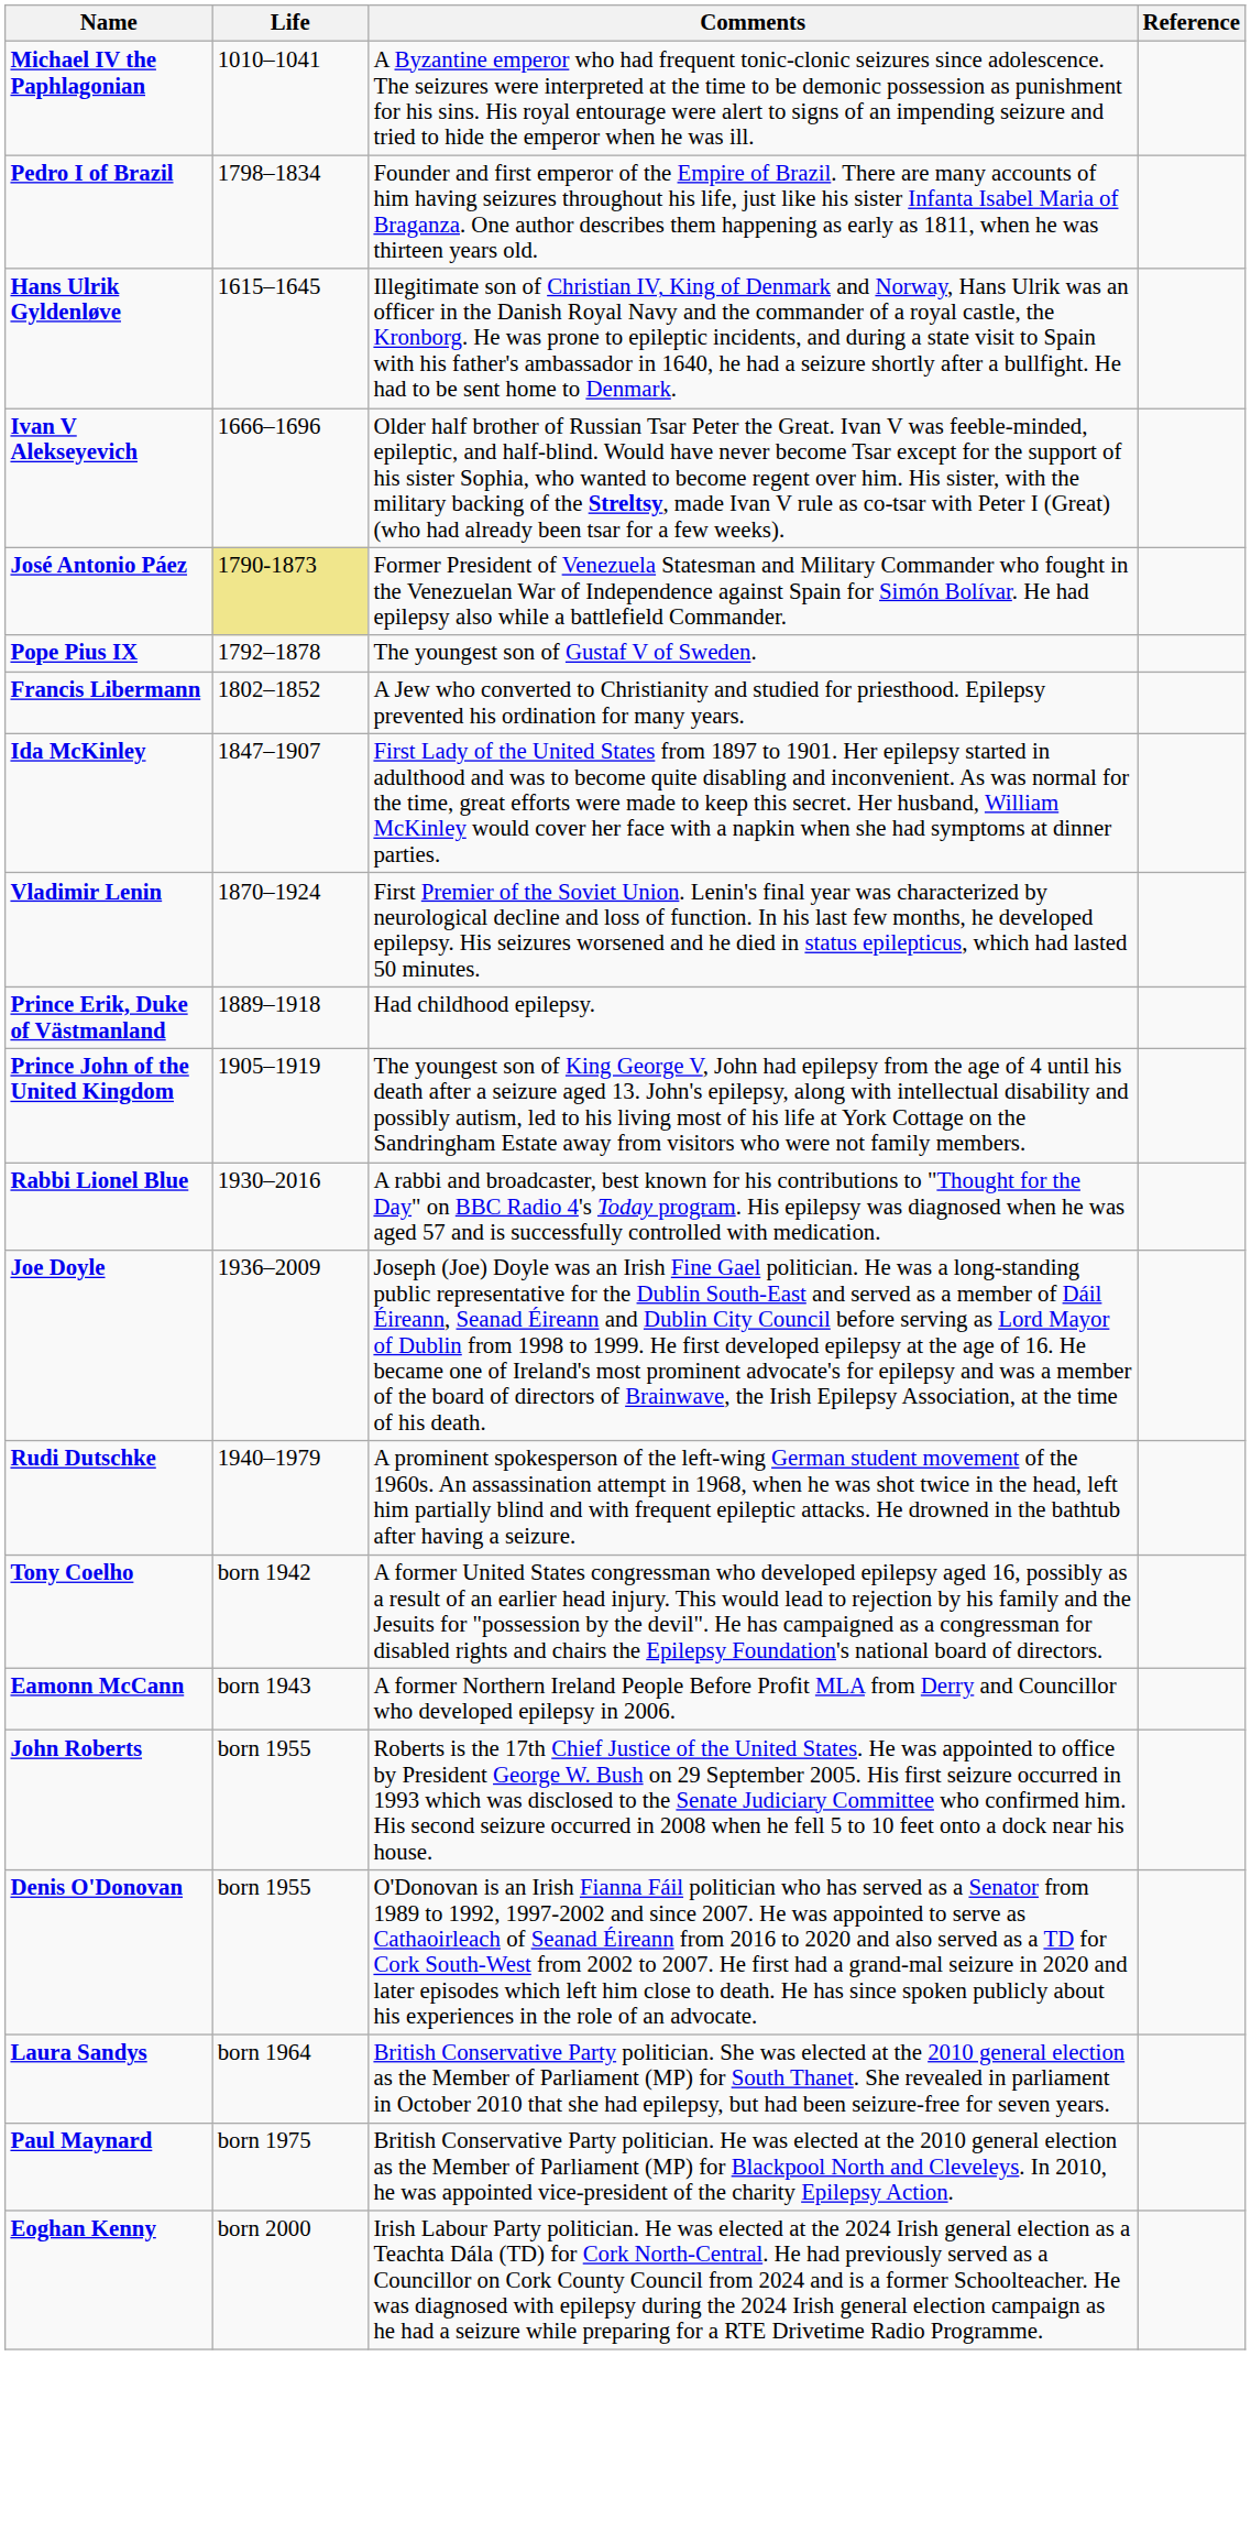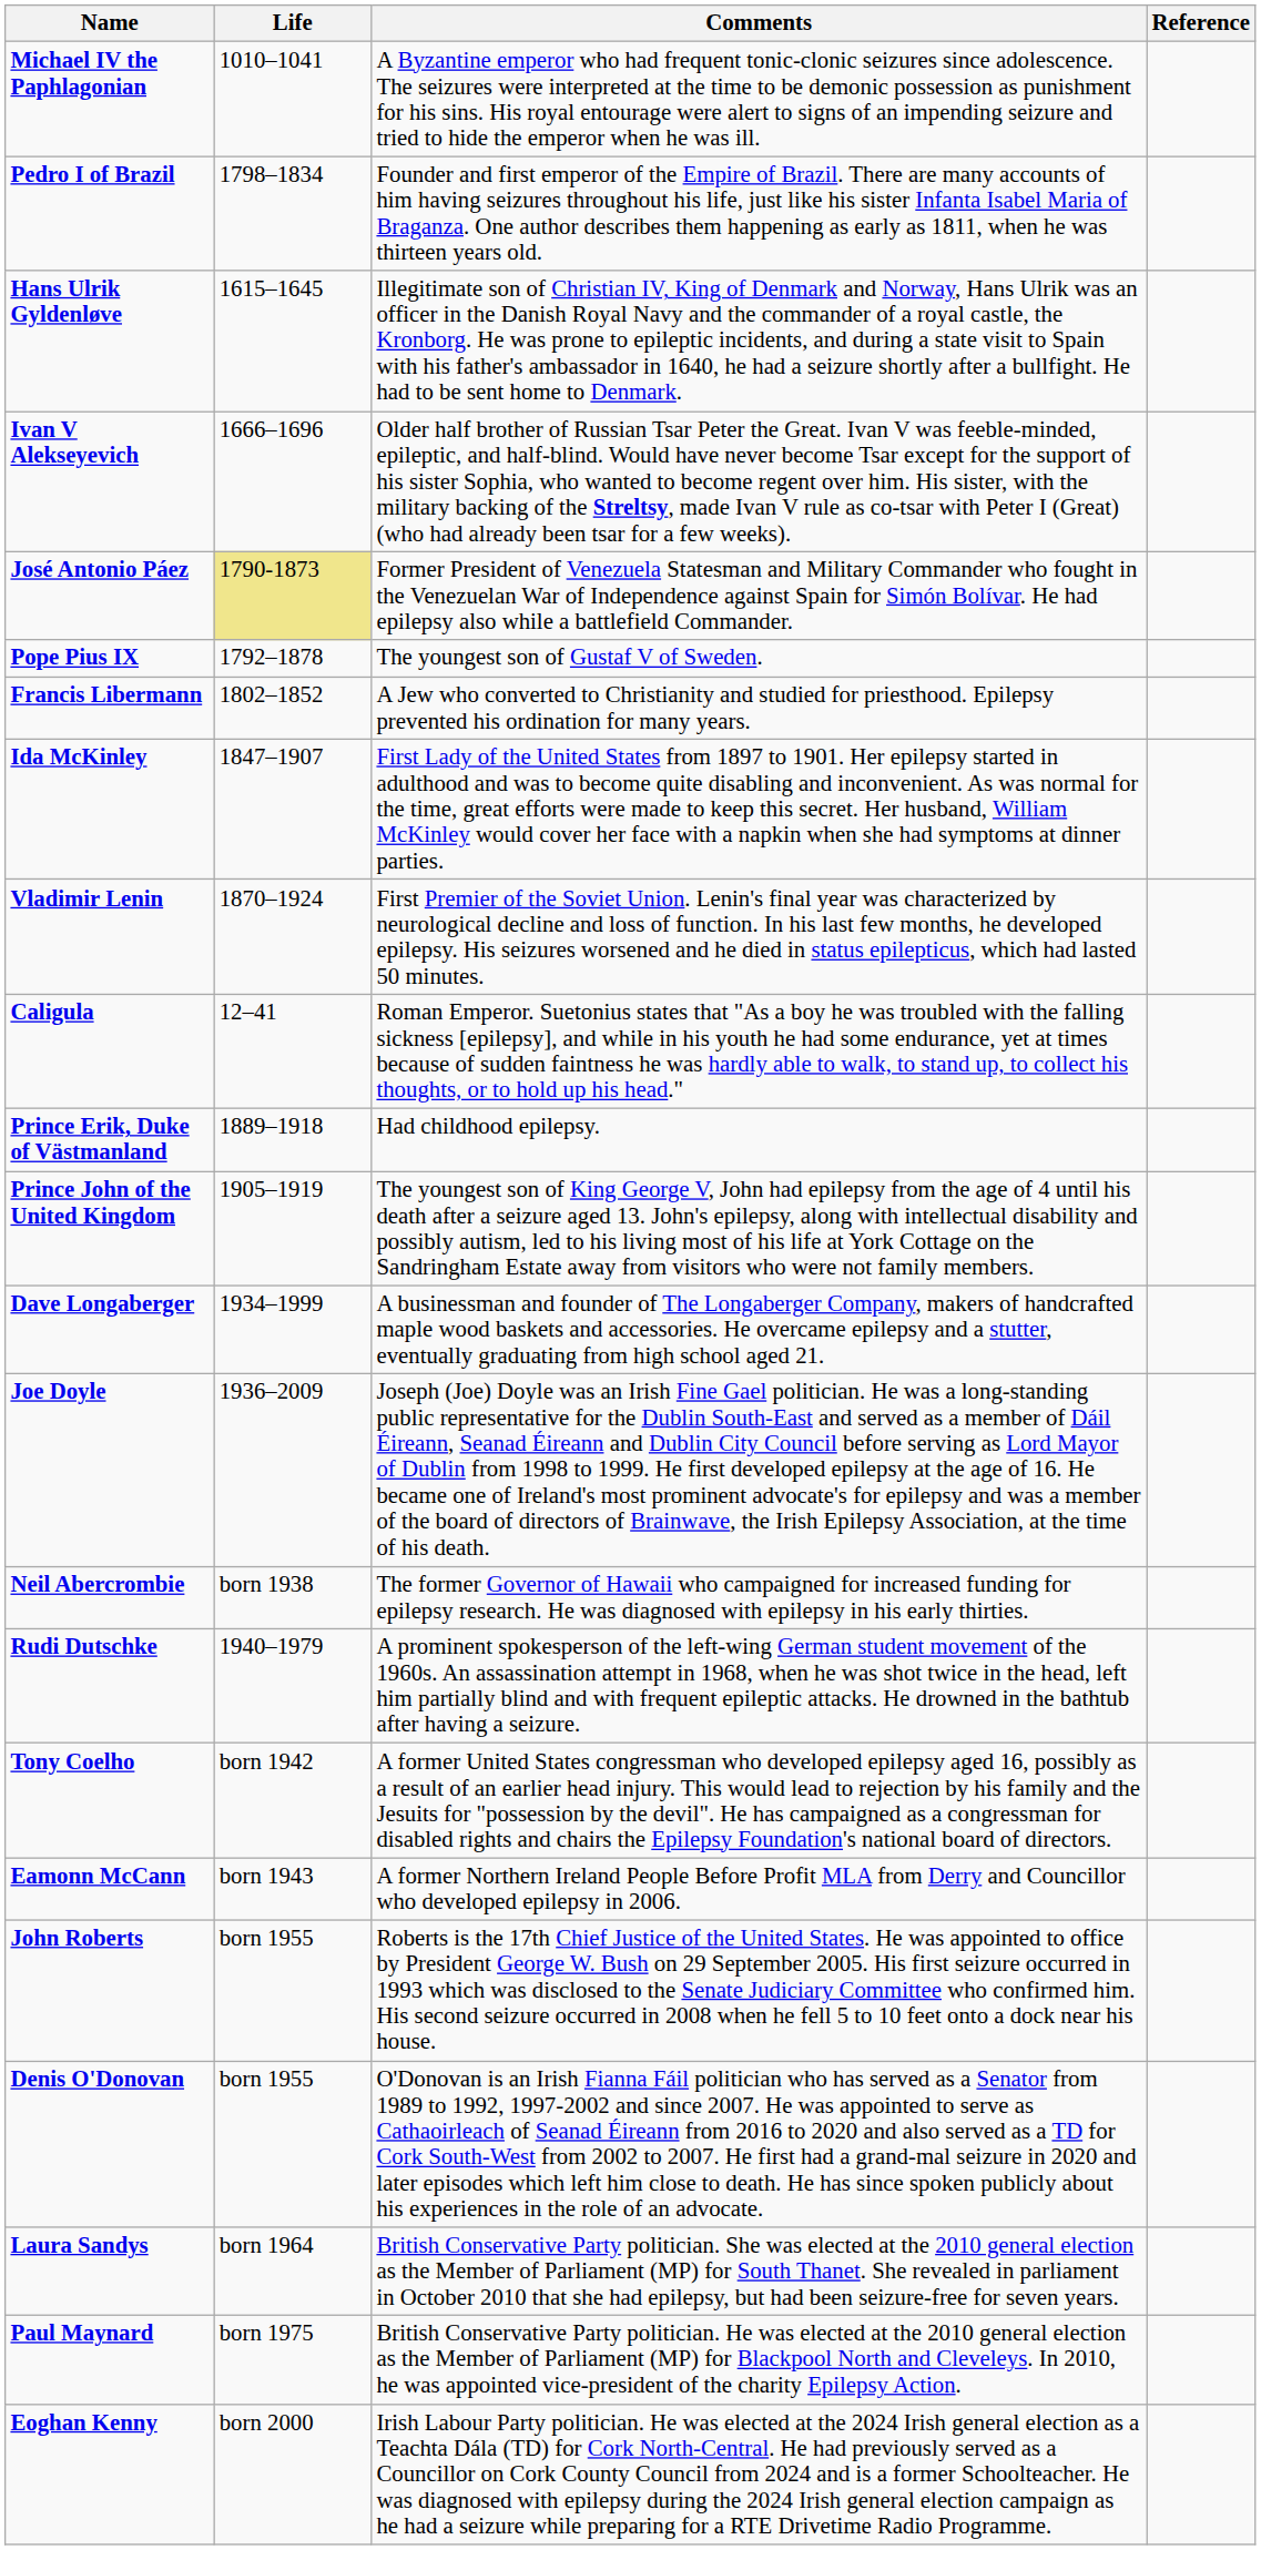 <table class=wikitable>
 <tr>
 <th style="width:17%;">Name</th>
 <th style="width:13%;">Life</th>
 <th style="width:65%;">Comments</th>
 <th style="width:5%;">Reference</th>
 </tr>
 <tr valign="top">
 <td><strong><a href='#'>Michael IV the Paphlagonian</a></strong></td>
 <td>1010–1041</td>
 <td>A <a href='#'>Byzantine emperor</a> who had frequent tonic-clonic seizures since adolescence. The seizures were interpreted at the time to be demonic possession as punishment for his sins. His royal entourage were alert to signs of an impending seizure and tried to hide the emperor when he was ill.</td>
 <td></td>
 </tr>
 <tr valign="top">
 <td><strong><a href='#'>Pedro I of Brazil</a></strong></td>
 <td>1798–1834</td>
 <td>Founder and first emperor of the <a href='#'>Empire of Brazil</a>. There are many accounts of him having seizures throughout his life, just like his sister <a href='#'>Infanta Isabel Maria of Braganza</a>. One author describes them happening as early as 1811, when he was thirteen years old.</td>
 <td></td>
 </tr>
 <tr valign="top">
 <td><strong><a href='#'>Hans Ulrik Gyldenløve</a></strong></td>
 <td>1615–1645</td>
 <td>Illegitimate son of <a href='#'>Christian IV, King of Denmark</a> and <a href='#'>Norway</a>, Hans Ulrik was an officer in the Danish Royal Navy and the commander of a royal castle, the <a href='#'>Kronborg</a>. He was prone to epileptic incidents, and during a state visit to Spain with his father's ambassador in 1640, he had a seizure shortly after a bullfight. He had to be sent home to <a href='#'>Denmark</a>.</td>
 <td></td>
 </tr>
 <tr valign="top">
 <td><strong><a href='#'>Ivan V Alekseyevich</a></strong></td>
 <td>1666–1696</td>
 <td>Older half brother of Russian Tsar Peter the Great. Ivan V was feeble-minded, epileptic, and half-blind. Would have never become Tsar except for the support of his sister Sophia, who wanted to become regent over him. His sister, with the military backing of the <strong><a href='#'>Streltsy</a></strong>, made Ivan V rule as co-tsar with Peter I (Great) (who had already been tsar for a few weeks).</td>
 <td></td>
 </tr>
 <tr valign="top">
 <td><strong><a href='#'>José Antonio Páez</a></strong></td>
 <td style="background: khaki;">1790-1873</td>
 <td>Former President of <a href='#'>Venezuela</a> Statesman and Military Commander who fought in the Venezuelan War of Independence against Spain for <a href='#'>Simón Bolívar</a>. He had epilepsy also while a battlefield Commander.</td>
 <td></td>
 </tr>
 <tr valign="top">
 <td><strong><a href='#'>Pope Pius IX</a></strong></td>
 <td>1792–1878</td>
 <td>The youngest son of <a href='#'>Gustaf V of Sweden</a>.</td>
 <td></td>
 </tr>
 <tr valign="top">
 <td><strong><a href='#'>Francis Libermann</a></strong></td>
 <td>1802–1852</td>
 <td>A Jew who converted to Christianity and studied for priesthood. Epilepsy prevented his ordination for many years.</td>
 <td></td>
 </tr>
 <tr valign="top">
 <td><strong><a href='#'>Ida McKinley</a></strong></td>
 <td>1847–1907</td>
 <td><a href='#'>First Lady of the United States</a> from 1897 to 1901. Her epilepsy started in adulthood and was to become quite disabling and inconvenient. As was normal for the time, great efforts were made to keep this secret. Her husband, <a href='#'>William McKinley</a> would cover her face with a napkin when she had symptoms at dinner parties.</td>
 <td></td>
 </tr>
 <tr valign="top">
 <td><strong><a href='#'>Vladimir Lenin</a></strong></td>
 <td>1870–1924</td>
 <td>First <a href='#'>Premier of the Soviet Union</a>. Lenin's final year was characterized by neurological decline and loss of function. In his last few months, he developed epilepsy. His seizures worsened and he died in <a href='#'>status epilepticus</a>, which had lasted 50 minutes.</td>
 <td></td>
 </tr>
 <tr valign="top">
+<td><strong><a href='#'>Caligula</a></strong></td>
+<td>12–41</td>
+<td>Roman Emperor. Suetonius states that "As a boy he was troubled with the falling sickness [epilepsy], and while in his youth he had some endurance, yet at times because of sudden faintness he was <a href='#'>hardly able to walk, to stand up, to collect his thoughts, or to hold up his head</a>."</td>
+<td></td>
+</tr>
+<tr valign="top">
 <td><strong><a href='#'>Prince Erik, Duke of Västmanland</a></strong></td>
 <td>1889–1918</td>
 <td>Had childhood epilepsy.</td>
 <td><br></td>
 </tr>
 <tr valign="top">
 <td><strong><a href='#'>Prince John of the United Kingdom</a></strong></td>
 <td>1905–1919</td>
 <td>The youngest son of <a href='#'>King George V</a>, John had epilepsy from the age of 4 until his death after a seizure aged 13. John's epilepsy, along with intellectual disability and possibly autism, led to his living most of his life at York Cottage on the Sandringham Estate away from visitors who were not family members.</td>
 <td></td>
 </tr>
 <tr valign="top">
-<td><strong><a href='#'>Rabbi Lionel Blue</a></strong></td>
-<td>1930–2016</td>
-<td>A rabbi and broadcaster, best known for his contributions to "<a href='#'>Thought for the Day</a>" on <a href='#'>BBC Radio 4</a>'s <a href='#'><em>Today</em> program</a>. His epilepsy was diagnosed when he was aged 57 and is successfully controlled with medication.</td>
+<td><strong><a href='#'>Dave Longaberger</a></strong></td>
+<td>1934–1999</td>
+<td>A businessman and founder of <a href='#'>The Longaberger Company</a>, makers of handcrafted maple wood baskets and accessories. He overcame epilepsy and a <a href='#'>stutter</a>, eventually graduating from high school aged 21.</td>
 <td></td>
 </tr>
 <tr valign="top">
 <td><strong><a href='#'>Joe Doyle</a></strong></td>
 <td>1936–2009</td>
 <td>Joseph (Joe) Doyle was an Irish <a href='#'>Fine Gael</a> politician. He was a long-standing public representative for the <a href='#'>Dublin South-East</a> and served as a member of <a href='#'>Dáil Éireann</a>, <a href='#'>Seanad Éireann</a> and <a href='#'>Dublin City Council</a> before serving as <a href='#'>Lord Mayor of Dublin</a> from 1998 to 1999. He first developed epilepsy at the age of 16. He became one of Ireland's most prominent advocate's for epilepsy and was a member of the board of directors of <a href='#'>Brainwave</a>, the Irish Epilepsy Association, at the time of his death.</td>
+<td></td>
+</tr>
+<tr valign="top">
+<td><strong><a href='#'>Neil Abercrombie</a></strong></td>
+<td>born 1938</td>
+<td>The former <a href='#'>Governor of Hawaii</a> who campaigned for increased funding for epilepsy research. He was diagnosed with epilepsy in his early thirties.</td>
 <td></td>
 </tr>
 <tr valign="top">
 <td><strong><a href='#'>Rudi Dutschke</a></strong></td>
 <td>1940–1979</td>
 <td>A prominent spokesperson of the left-wing <a href='#'>German student movement</a> of the 1960s. An assassination attempt in 1968, when he was shot twice in the head, left him partially blind and with frequent epileptic attacks. He drowned in the bathtub after having a seizure.</td>
 <td></td>
 </tr>
 <tr valign="top">
 <td><strong><a href='#'>Tony Coelho</a></strong></td>
 <td>born 1942</td>
 <td>A former United States congressman who developed epilepsy aged 16, possibly as a result of an earlier head injury. This would lead to rejection by his family and the Jesuits for "possession by the devil". He has campaigned as a congressman for disabled rights and chairs the <a href='#'>Epilepsy Foundation</a>'s national board of directors.</td>
 <td></td>
 </tr>
 <tr valign="top">
 <td><strong><a href='#'>Eamonn McCann</a></strong></td>
 <td>born 1943</td>
 <td>A former Northern Ireland People Before Profit <a href='#'>MLA</a> from <a href='#'>Derry</a> and Councillor who developed epilepsy in 2006.</td>
 </tr>
 <tr valign="top">
 <td><strong><a href='#'>John Roberts</a></strong></td>
 <td>born 1955</td>
 <td>Roberts is the 17th <a href='#'>Chief Justice of the United States</a>. He was appointed to office by President <a href='#'>George W. Bush</a> on 29 September 2005. His first seizure occurred in 1993 which was disclosed to the <a href='#'>Senate Judiciary Committee</a> who confirmed him. His second seizure occurred in 2008 when he fell 5 to 10 feet onto a dock near his house.</td>
 <td></td>
 </tr>
 <tr valign="top">
 <td><strong><a href='#'>Denis O'Donovan</a></strong></td>
 <td>born 1955</td>
 <td>O'Donovan is an Irish <a href='#'>Fianna Fáil</a> politician who has served as a <a href='#'>Senator</a> from 1989 to 1992, 1997-2002 and since 2007. He was appointed to serve as <a href='#'>Cathaoirleach</a> of <a href='#'>Seanad Éireann</a> from 2016 to 2020 and also served as a <a href='#'>TD</a> for <a href='#'>Cork South-West</a> from 2002 to 2007. He first had a grand-mal seizure in 2020 and later episodes which left him close to death. He has since spoken publicly about his experiences in the role of an advocate.</td>
 <td></td>
 </tr>
 <tr valign="top">
 <td><strong><a href='#'>Laura Sandys</a></strong></td>
 <td>born 1964</td>
 <td><a href='#'>British Conservative Party</a> politician. She was elected at the <a href='#'>2010 general election</a> as the Member of Parliament (MP) for <a href='#'>South Thanet</a>. She revealed in parliament in October 2010 that she had epilepsy, but had been seizure-free for seven years.</td>
 <td></td>
 </tr>
 <tr valign="top">
 <td><strong><a href='#'>Paul Maynard</a></strong></td>
 <td>born 1975</td>
 <td>British Conservative Party politician. He was elected at the 2010 general election as the Member of Parliament (MP) for <a href='#'>Blackpool North and Cleveleys</a>. In 2010, he was appointed vice-president of the charity <a href='#'>Epilepsy Action</a>.</td>
 <td></td>
 </tr>
 <tr valign="top">
 <td><strong><a href='#'>Eoghan Kenny</a></strong></td>
 <td>born 2000</td>
 <td>Irish Labour Party politician. He was elected at the 2024 Irish general election as a Teachta Dála (TD) for <a href='#'>Cork North-Central</a>. He had previously served as a Councillor on Cork County Council from 2024 and is a former Schoolteacher. He was diagnosed with epilepsy during the 2024 Irish general election campaign as he had a seizure while preparing for a RTE Drivetime Radio Programme.</td>
 </tr>
 </table>
